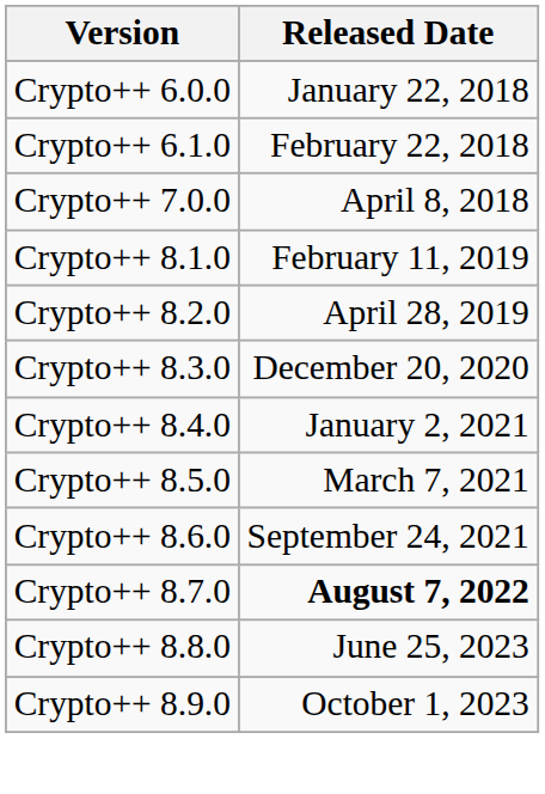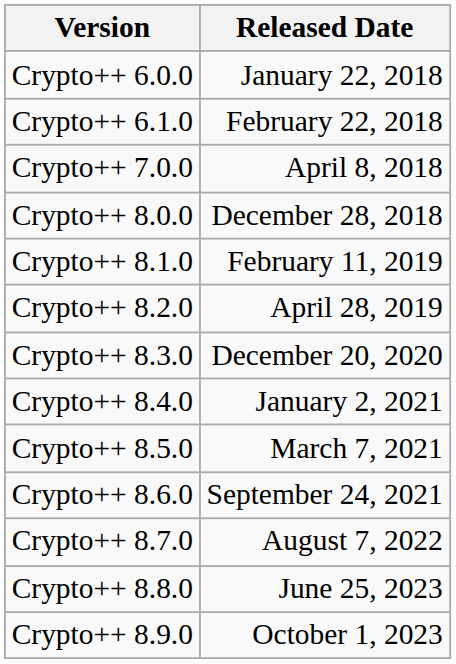 <table class="wikitable" border="1">
 <tr>
 <th>Version</th>
 <th>Released Date</th>
 </tr>
 <tr>
 <td>Crypto++ 6.0.0</td>
 <td align="right">January 22, 2018</td>
 </tr>
 <tr>
 <td>Crypto++ 6.1.0</td>
 <td align="right">February 22, 2018</td>
 </tr>
 <tr>
 <td>Crypto++ 7.0.0</td>
 <td align="right">April 8, 2018</td>
+</tr>
+<tr>
+<td>Crypto++ 8.0.0</td>
+<td align="right">December 28, 2018</td>
 </tr>
 <tr>
 <td>Crypto++ 8.1.0</td>
 <td align="right">February 11, 2019</td>
 </tr>
 <tr>
 <td>Crypto++ 8.2.0</td>
 <td align="right">April 28, 2019</td>
 </tr>
 <tr>
 <td>Crypto++ 8.3.0</td>
 <td align="right">December 20, 2020</td>
 </tr>
 <tr>
 <td>Crypto++ 8.4.0</td>
 <td align="right">January 2, 2021</td>
 </tr>
 <tr>
 <td>Crypto++ 8.5.0</td>
 <td align="right">March 7, 2021</td>
 </tr>
 <tr>
 <td>Crypto++ 8.6.0</td>
 <td align="right">September 24, 2021</td>
 </tr>
 <tr>
 <td>Crypto++ 8.7.0</td>
-<td align="right"><strong>August 7, 2022</strong></td>
+<td align="right">August 7, 2022</td>
 </tr>
 <tr>
 <td>Crypto++ 8.8.0</td>
 <td align="right">June 25, 2023</td>
 </tr>
 <tr>
 <td>Crypto++ 8.9.0</td>
 <td align="right">October 1, 2023</td>
 </tr>
 </table>
